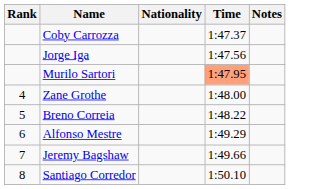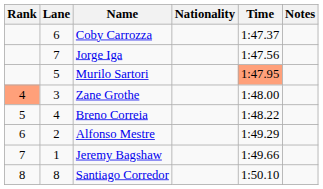 <table class="wikitable sortable" style="text-align:center">
 <tr>
 <th>Rank</th>
+<th>Lane</th>
 <th>Name</th>
 <th>Nationality</th>
 <th>Time</th>
 <th>Notes</th>
 </tr>
 <tr>
 <td></td>
+<td>6</td>
 <td align="left"><a href='#'>Coby Carrozza</a></td>
 <td align="left"></td>
 <td>1:47.37</td>
 <td></td>
 </tr>
 <tr>
 <td></td>
+<td>7</td>
 <td align="left"><a href='#'>Jorge Iga</a></td>
 <td align="left"></td>
 <td>1:47.56</td>
 <td></td>
 </tr>
 <tr>
 <td></td>
+<td>5</td>
 <td align="left"><a href='#'>Murilo Sartori</a></td>
 <td align="left"></td>
 <td style="background: lightsalmon;">1:47.95</td>
 <td></td>
 </tr>
 <tr>
-<td>4</td>
+<td style="background: lightsalmon;">4</td>
+<td>3</td>
 <td align="left"><a href='#'>Zane Grothe</a></td>
 <td align="left"></td>
 <td>1:48.00</td>
 <td></td>
 </tr>
 <tr>
 <td>5</td>
+<td>4</td>
 <td align="left"><a href='#'>Breno Correia</a></td>
 <td align="left"></td>
 <td>1:48.22</td>
 <td></td>
 </tr>
 <tr>
 <td>6</td>
+<td>2</td>
 <td align="left"><a href='#'>Alfonso Mestre</a></td>
 <td align="left"></td>
 <td>1:49.29</td>
 <td></td>
 </tr>
 <tr>
 <td>7</td>
+<td>1</td>
 <td align="left"><a href='#'>Jeremy Bagshaw</a></td>
 <td align="left"></td>
 <td>1:49.66</td>
 <td></td>
 </tr>
 <tr>
 <td>8</td>
+<td>8</td>
 <td align="left"><a href='#'>Santiago Corredor</a></td>
 <td align="left"></td>
 <td>1:50.10</td>
 <td></td>
 </tr>
 </table>
